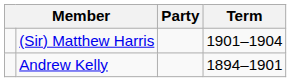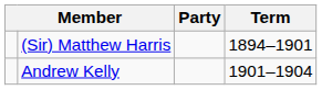 <table class="wikitable">
 <tr>
 <th colspan="2">Member</th>
 <th>Party</th>
 <th>Term</th>
 </tr>
 <tr>
 <td> </td>
 <td><a href='#'>(Sir) Matthew Harris</a></td>
 <td></td>
-<td>1901–1904</td>
+<td>1894–1901</td>
 </tr>
 <tr>
 <td> </td>
 <td><a href='#'>Andrew Kelly</a></td>
 <td></td>
-<td>1894–1901</td>
+<td>1901–1904</td>
 </tr>
 </table>
